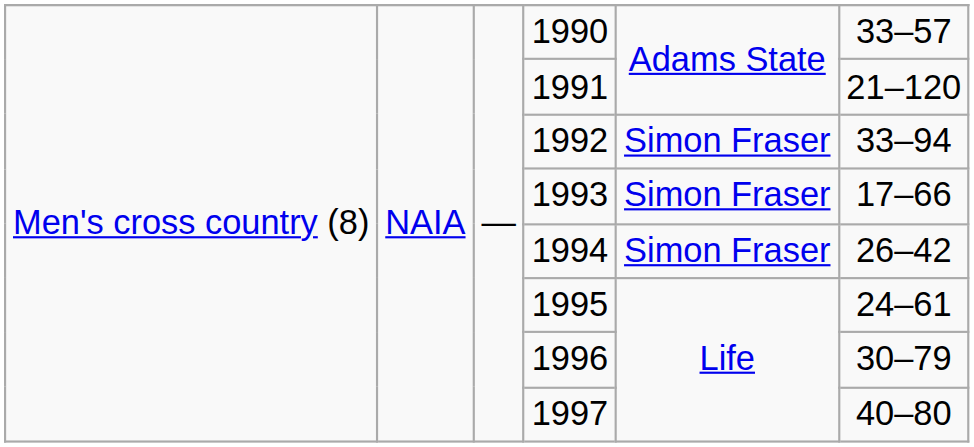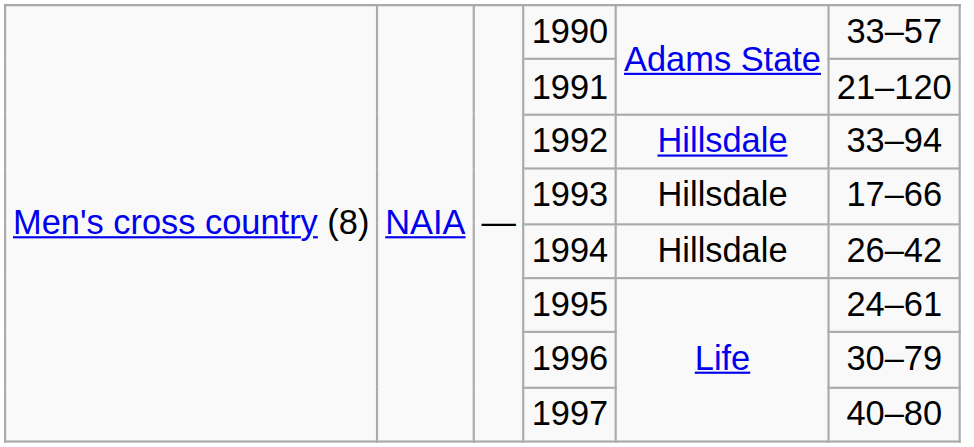 <table class="wikitable">
 <tr align="center">
 </tr>
 <tr align="center">
 <td rowspan="8"><a href='#'>Men's cross country</a> (8)</td>
 <td rowspan="8"><a href='#'>NAIA</a></td>
 <td rowspan="8">—</td>
 <td>1990</td>
 <td rowspan=2><a href='#'>Adams State</a></td>
 <td>33–57</td>
 </tr>
 <tr align="center">
 <td>1991</td>
 <td>21–120</td>
 </tr>
 <tr align="center">
 <td>1992</td>
-<td><a href='#'>Simon Fraser</a></td>
+<td><a href='#'>Hillsdale</a></td>
 <td>33–94</td>
 </tr>
 <tr align="center">
 <td>1993</td>
-<td><a href='#'>Simon Fraser</a></td>
+<td>Hillsdale</td>
 <td>17–66</td>
 </tr>
 <tr align="center">
 <td>1994</td>
-<td><a href='#'>Simon Fraser</a></td>
+<td>Hillsdale</td>
 <td>26–42</td>
 </tr>
 <tr align="center">
 <td>1995</td>
 <td rowspan=3><a href='#'>Life</a></td>
 <td>24–61</td>
 </tr>
 <tr align="center">
 <td>1996</td>
 <td>30–79</td>
 </tr>
 <tr align="center">
 <td>1997</td>
 <td>40–80</td>
 </tr>
 </table>
